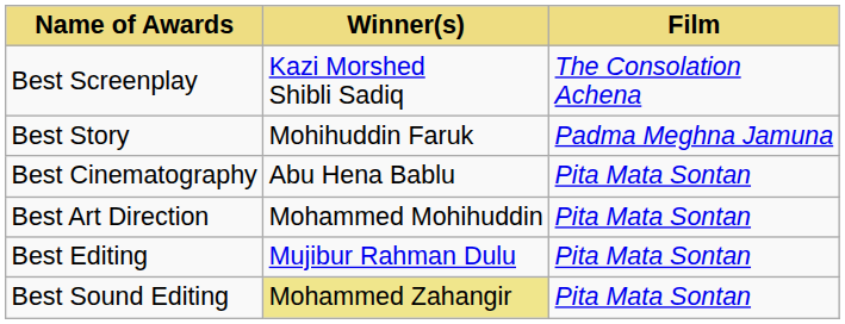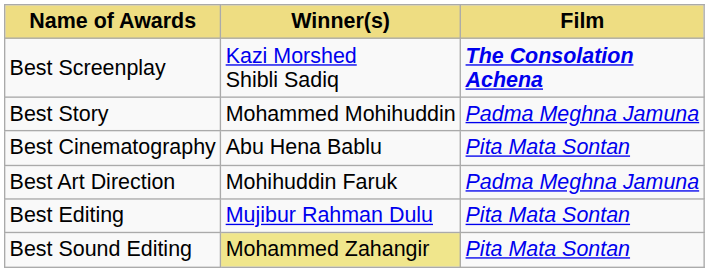 <table class="wikitable">
 <tr>
 <th style="background:#EEDD82;">Name of Awards</th>
 <th style="background:#EEDD82;">Winner(s)</th>
 <th style="background:#EEDD82;">Film</th>
 </tr>
 <tr>
 <td>Best Screenplay</td>
 <td><a href='#'>Kazi Morshed</a><br>Shibli Sadiq</td>
-<td><em><a href='#'>The Consolation</a></em><br><em><a href='#'>Achena</a></em></td>
+<td><strong><em><a href='#'>The Consolation</a></em><br><em><a href='#'>Achena</a></em></strong></td>
 </tr>
 <tr>
 <td>Best Story</td>
-<td>Mohihuddin Faruk</td>
+<td>Mohammed Mohihuddin</td>
 <td><em><a href='#'>Padma Meghna Jamuna</a></em></td>
 </tr>
 <tr>
 <td>Best Cinematography</td>
 <td>Abu Hena Bablu</td>
 <td><em><a href='#'>Pita Mata Sontan</a></em></td>
 </tr>
 <tr>
 <td>Best Art Direction</td>
-<td>Mohammed Mohihuddin</td>
-<td><em><a href='#'>Pita Mata Sontan</a></em></td>
+<td>Mohihuddin Faruk</td>
+<td><em><a href='#'>Padma Meghna Jamuna</a></em></td>
 </tr>
 <tr>
 <td>Best Editing</td>
 <td><a href='#'>Mujibur Rahman Dulu</a></td>
 <td><em><a href='#'>Pita Mata Sontan</a></em></td>
 </tr>
 <tr>
 <td>Best Sound Editing</td>
 <td style="background: khaki;">Mohammed Zahangir</td>
 <td><em><a href='#'>Pita Mata Sontan</a></em></td>
 </tr>
 </table>
